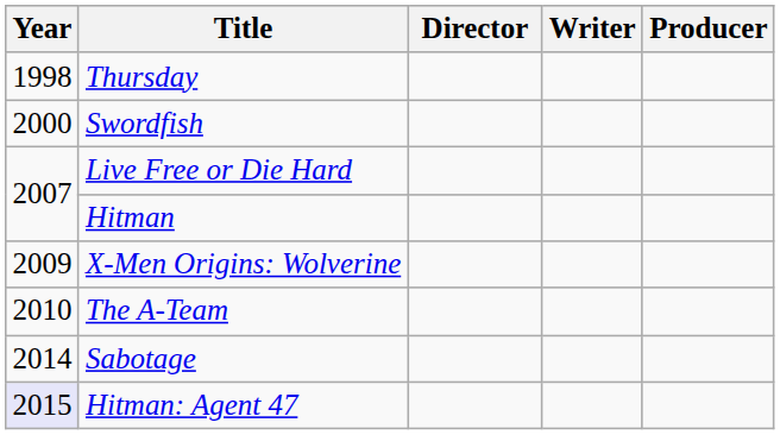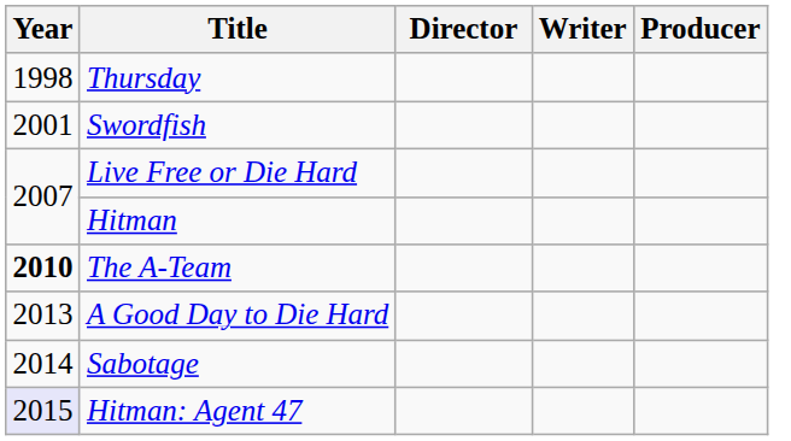 <table class="wikitable">
 <tr>
 <th>Year</th>
 <th>Title</th>
 <th width=65>Director</th>
 <th>Writer</th>
 <th>Producer</th>
 </tr>
 <tr>
 <td>1998</td>
 <td><em><a href='#'>Thursday</a></em></td>
 <td></td>
 <td></td>
 <td></td>
 </tr>
 <tr>
-<td>2000</td>
+<td>2001</td>
 <td><em><a href='#'>Swordfish</a></em></td>
 <td></td>
 <td></td>
 <td></td>
 </tr>
 <tr>
 <td rowspan=2>2007</td>
 <td><em><a href='#'>Live Free or Die Hard</a></em></td>
 <td></td>
 <td></td>
 <td></td>
 </tr>
 <tr>
 <td><em><a href='#'>Hitman</a></em></td>
 <td></td>
 <td></td>
 <td></td>
 </tr>
 <tr>
-<td>2009</td>
-<td><em><a href='#'>X-Men Origins: Wolverine</a></em></td>
+<td><strong>2010</strong></td>
+<td><em><a href='#'>The A-Team</a></em></td>
 <td></td>
 <td></td>
 <td></td>
 </tr>
 <tr>
-<td>2010</td>
-<td><em><a href='#'>The A-Team</a></em></td>
+<td>2013</td>
+<td><em><a href='#'>A Good Day to Die Hard</a></em></td>
 <td></td>
 <td></td>
 <td></td>
 </tr>
 <tr>
 <td>2014</td>
 <td><em><a href='#'>Sabotage</a></em></td>
 <td></td>
 <td></td>
 <td></td>
 </tr>
 <tr>
 <td style="background: lavender;">2015</td>
 <td><em><a href='#'>Hitman: Agent 47</a></em></td>
 <td></td>
 <td></td>
 <td></td>
 </tr>
 </table>
